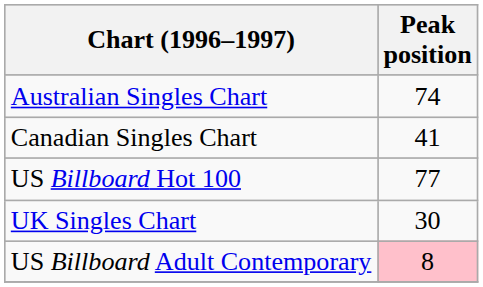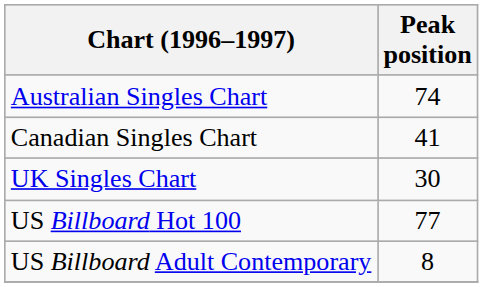 <table class="wikitable">
 <tr>
 <th>Chart (1996–1997)</th>
 <th>Peak <br>position</th>
 </tr>
 <tr>
 <td><a href='#'>Australian Singles Chart</a></td>
 <td align="center">74</td>
 </tr>
 <tr>
 <td>Canadian Singles Chart</td>
 <td align="center">41</td>
 </tr>
 <tr>
+<td><a href='#'>UK Singles Chart</a></td>
+<td align="center">30</td>
+</tr>
+<tr>
 <td>US <a href='#'><em>Billboard</em> Hot 100</a></td>
 <td align="center">77</td>
 </tr>
 <tr>
-<td><a href='#'>UK Singles Chart</a></td>
-<td align="center">30</td>
-</tr>
-<tr>
 <td>US <em>Billboard</em> <a href='#'>Adult Contemporary</a></td>
-<td align="center" style="background: pink;">8</td>
+<td align="center">8</td>
 </tr>
 <tr>
 </tr>
 </table>
